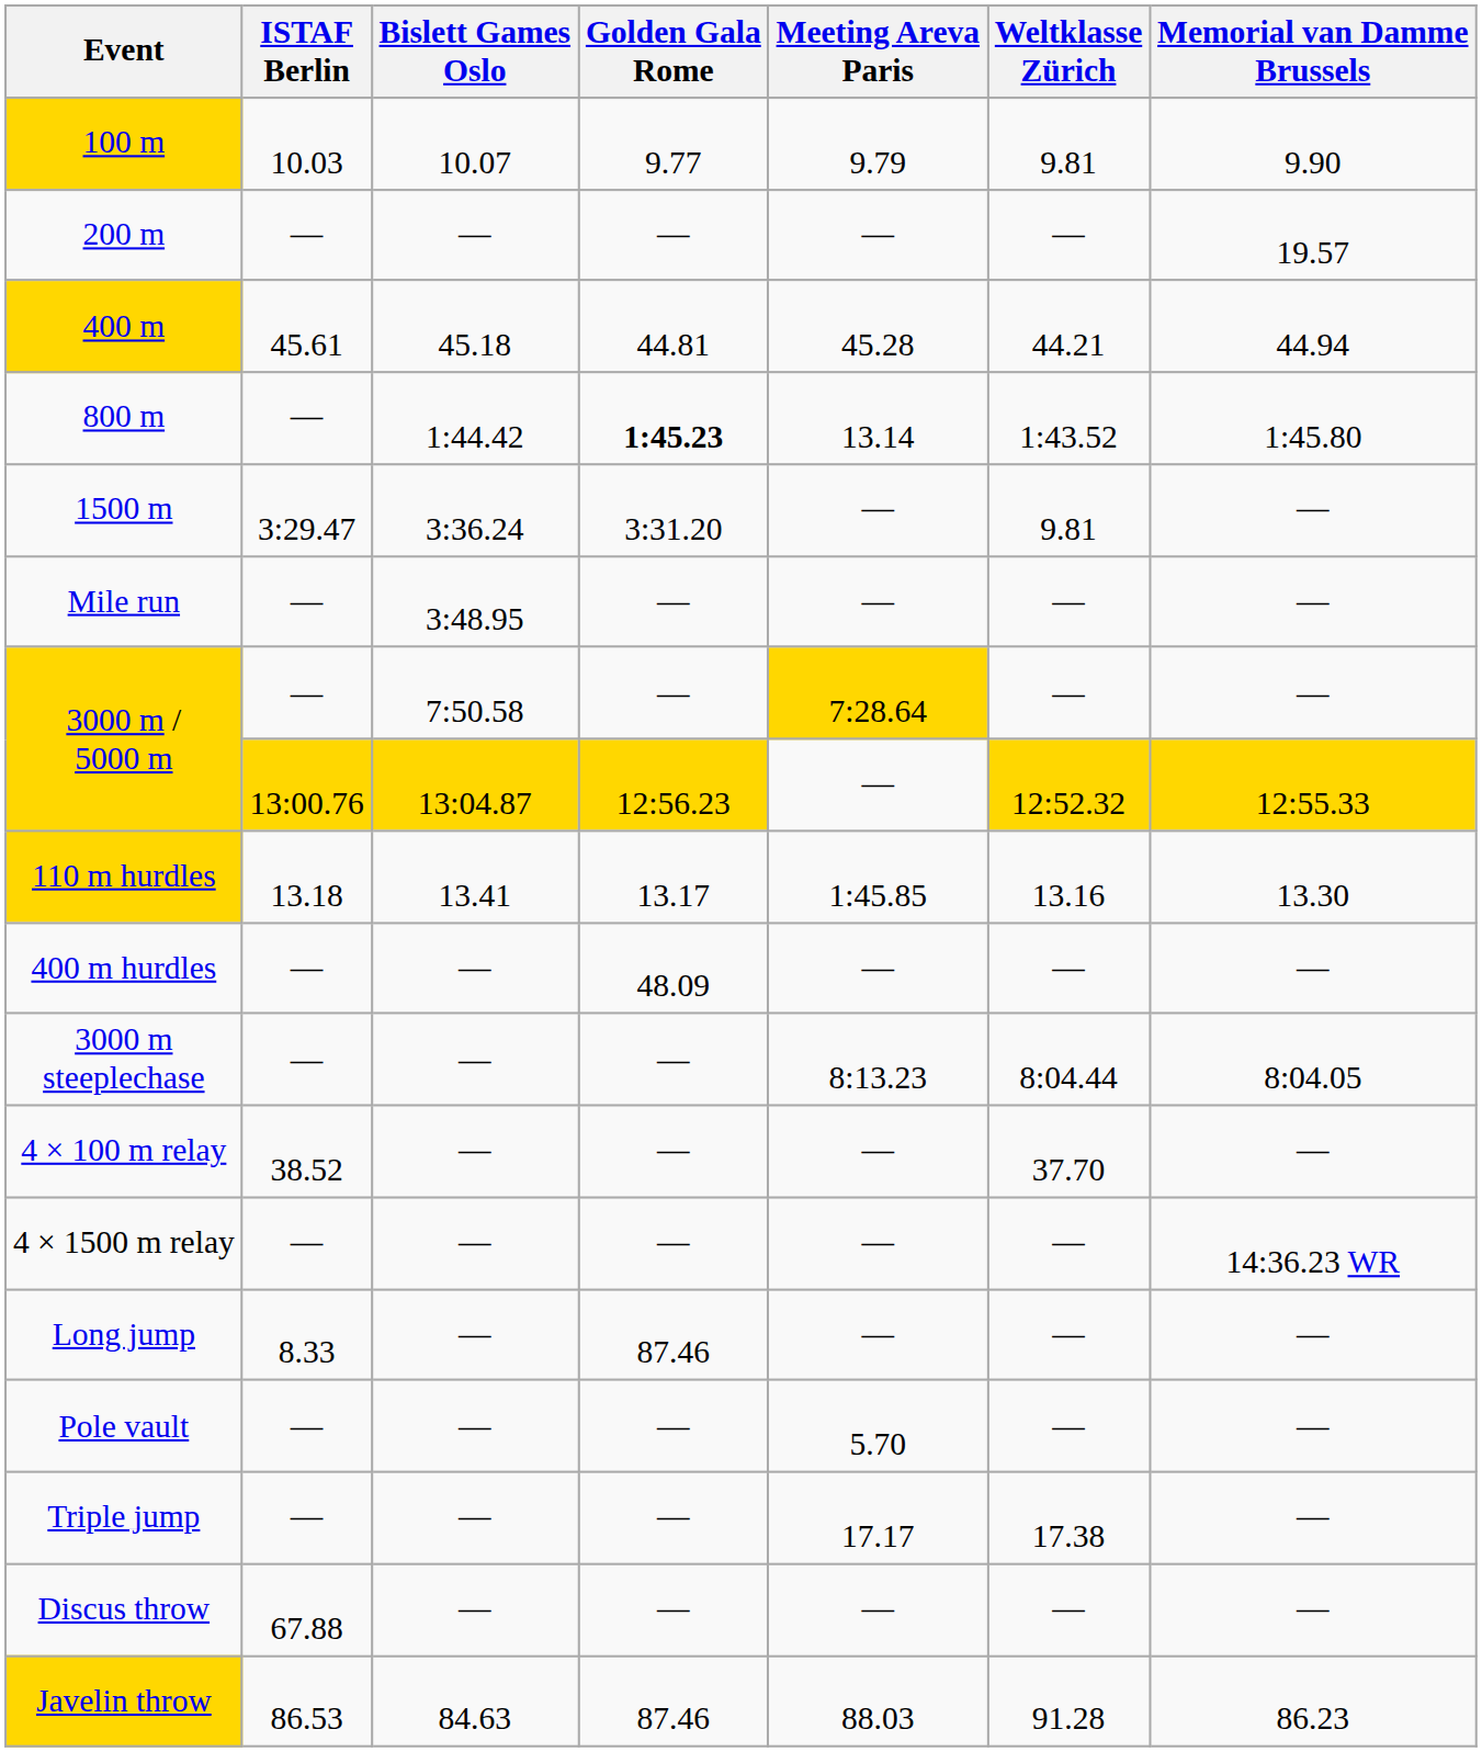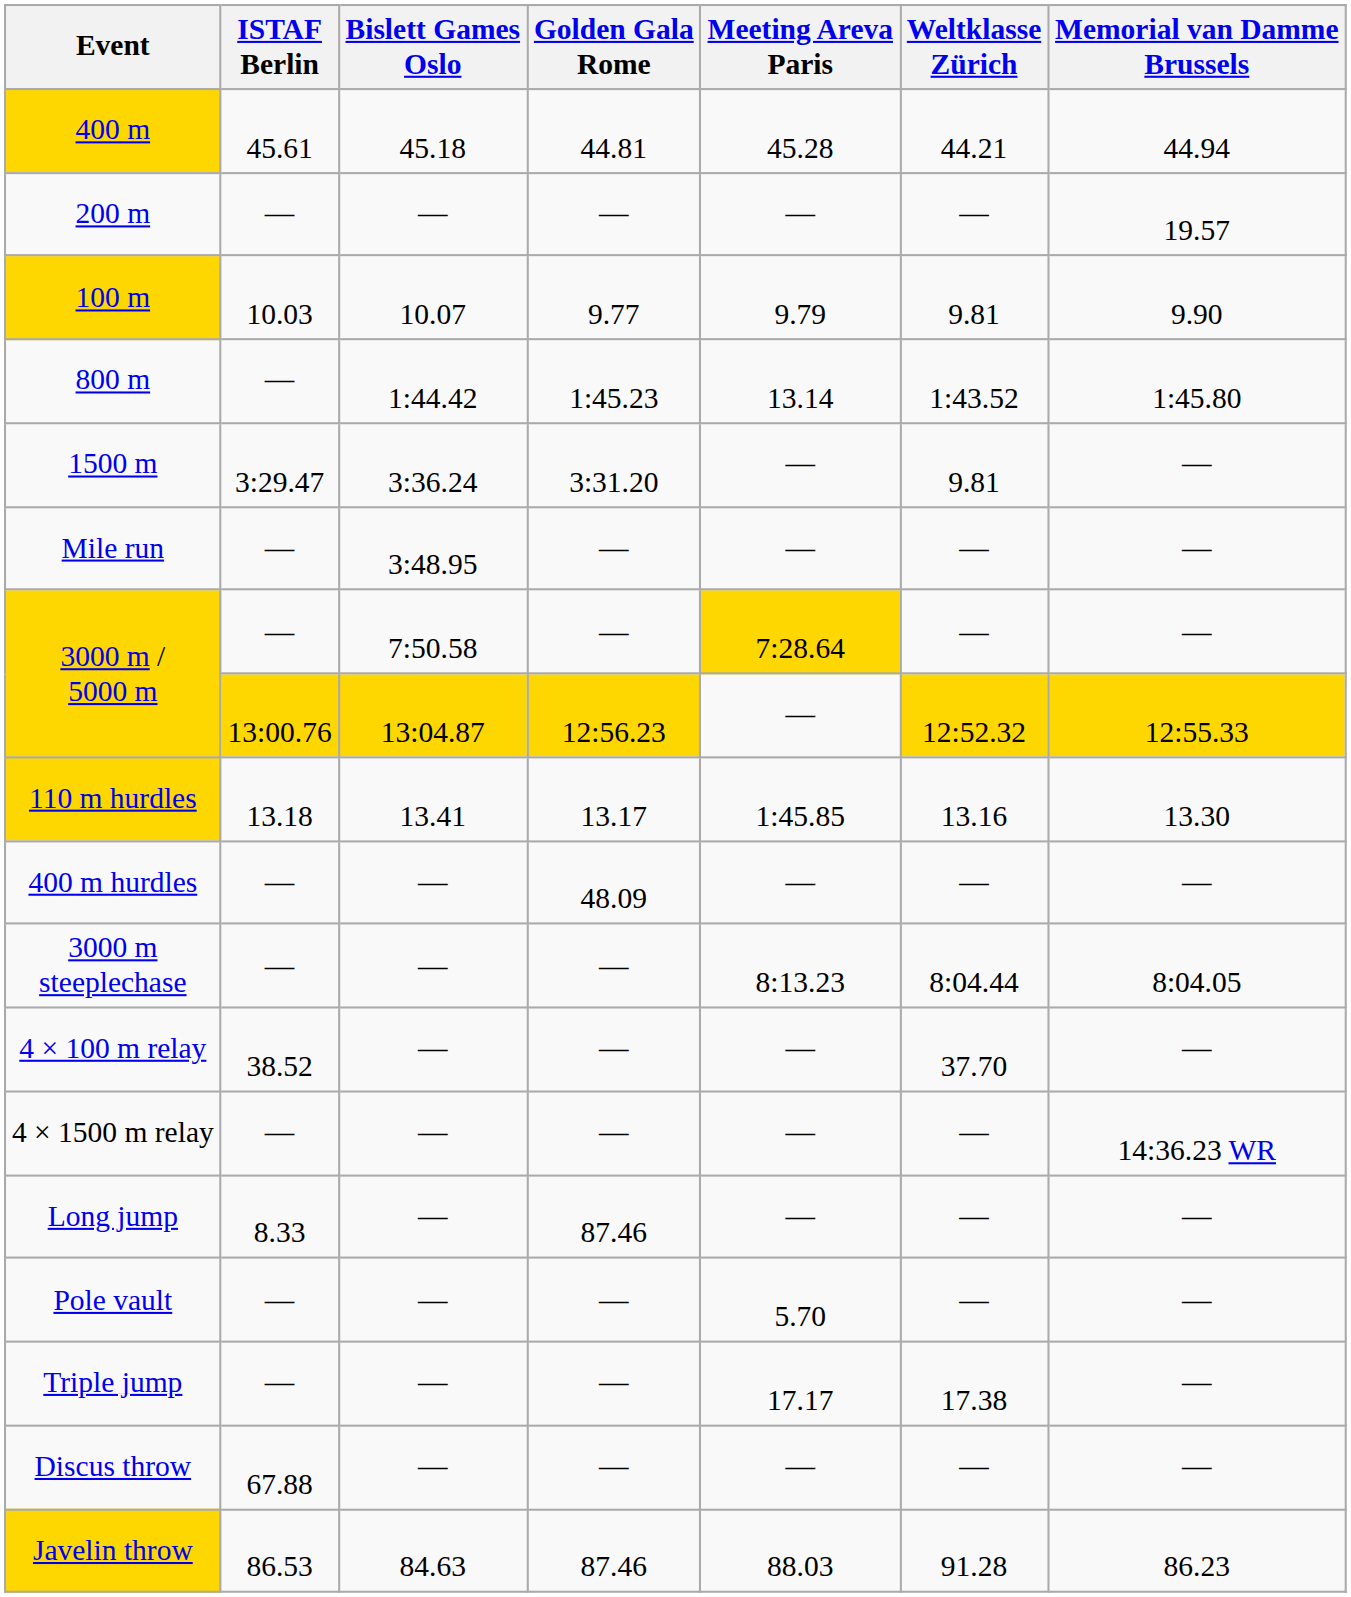 <table class="wikitable" style="text-align:center; font-size:90%">
 <tr>
 <th align="center"><strong>Event</strong></th>
 <th align="center"><strong><a href='#'>ISTAF</a><br>Berlin</strong></th>
 <th align="center"><strong><a href='#'>Bislett Games</a><br><a href='#'>Oslo</a></strong></th>
 <th align="center"><strong><a href='#'>Golden Gala</a><br>Rome</strong></th>
 <th align="center"><strong><a href='#'>Meeting Areva</a><br>Paris</strong></th>
 <th align="center"><strong><a href='#'>Weltklasse</a><br><a href='#'>Zürich</a></strong></th>
 <th align="center"><strong><a href='#'>Memorial van Damme</a><br><a href='#'>Brussels</a></strong></th>
 </tr>
 <tr>
-<td bgcolor="gold"><a href='#'>100 m</a></td>
-<td><br> 10.03</td>
-<td><br> 10.07</td>
-<td><br> 9.77</td>
-<td><br> 9.79</td>
-<td><br> 9.81</td>
-<td><br> 9.90</td>
+<td bgcolor="gold"><a href='#'>400 m</a></td>
+<td><br>45.61</td>
+<td><br> 45.18</td>
+<td><br> 44.81</td>
+<td><br> 45.28</td>
+<td><br> 44.21</td>
+<td><br> 44.94</td>
 </tr>
 <tr>
 <td><a href='#'>200 m</a></td>
 <td>—</td>
 <td>—</td>
 <td>—</td>
 <td>—</td>
 <td>—</td>
 <td><br> 19.57</td>
 </tr>
 <tr>
-<td bgcolor="gold"><a href='#'>400 m</a></td>
-<td><br>45.61</td>
-<td><br> 45.18</td>
-<td><br> 44.81</td>
-<td><br> 45.28</td>
-<td><br> 44.21</td>
-<td><br> 44.94</td>
+<td bgcolor="gold"><a href='#'>100 m</a></td>
+<td><br> 10.03</td>
+<td><br> 10.07</td>
+<td><br> 9.77</td>
+<td><br> 9.79</td>
+<td><br> 9.81</td>
+<td><br> 9.90</td>
 </tr>
 <tr>
 <td><a href='#'>800 m</a></td>
 <td>—</td>
 <td><br>1:44.42</td>
-<td><strong><br>1:45.23</strong></td>
+<td><br>1:45.23</td>
 <td><br>13.14</td>
 <td><br>1:43.52</td>
 <td><br>1:45.80</td>
 </tr>
 <tr>
 <td><a href='#'>1500 m</a></td>
 <td><br>3:29.47</td>
 <td><br>3:36.24</td>
 <td><br>3:31.20</td>
 <td>—</td>
 <td><br> 9.81</td>
 <td>—</td>
 </tr>
 <tr>
 <td><a href='#'>Mile run</a></td>
 <td>—</td>
 <td><br>3:48.95</td>
 <td>—</td>
 <td>—</td>
 <td>—</td>
 <td>—</td>
 </tr>
 <tr>
 <td bgcolor="gold" rowspan=2><a href='#'>3000 m</a> /<br> <a href='#'>5000 m</a></td>
 <td>—</td>
 <td><br> 7:50.58</td>
 <td>—</td>
 <td bgcolor="gold"><br>7:28.64</td>
 <td>—</td>
 <td>—</td>
 </tr>
 <tr>
 <td bgcolor="gold"><br>13:00.76</td>
 <td bgcolor="gold"><br> 13:04.87</td>
 <td bgcolor="gold"><br> 12:56.23</td>
 <td>—</td>
 <td bgcolor="gold"><br> 12:52.32</td>
 <td bgcolor="gold"><br> 12:55.33</td>
 </tr>
 <tr>
 <td bgcolor="gold"><a href='#'>110 m hurdles</a></td>
 <td><br>13.18</td>
 <td><br>13.41</td>
 <td><br>13.17</td>
 <td><br>1:45.85</td>
 <td><br>13.16</td>
 <td><br>13.30</td>
 </tr>
 <tr>
 <td><a href='#'>400 m hurdles</a></td>
 <td>—</td>
 <td>—</td>
 <td><br>48.09</td>
 <td>—</td>
 <td>—</td>
 <td>—</td>
 </tr>
 <tr>
 <td><a href='#'>3000 m<br> steeplechase</a></td>
 <td>—</td>
 <td>—</td>
 <td>—</td>
 <td><br>8:13.23</td>
 <td><br>8:04.44</td>
 <td><br>8:04.05</td>
 </tr>
 <tr>
 <td><a href='#'>4 × 100 m relay</a></td>
 <td><br> 38.52</td>
 <td>—</td>
 <td>—</td>
 <td>—</td>
 <td><br>37.70</td>
 <td>—</td>
 </tr>
 <tr>
 <td>4 × 1500 m relay</td>
 <td>—</td>
 <td>—</td>
 <td>—</td>
 <td>—</td>
 <td>—</td>
 <td><br>14:36.23 <a href='#'>WR</a></td>
 </tr>
 <tr>
 <td><a href='#'>Long jump</a></td>
 <td><br>8.33</td>
 <td>—</td>
 <td><br>87.46</td>
 <td>—</td>
 <td>—</td>
 <td>—</td>
 </tr>
 <tr>
 <td><a href='#'>Pole vault</a></td>
 <td>—</td>
 <td>—</td>
 <td>—</td>
 <td><br>5.70</td>
 <td>—</td>
 <td>—</td>
 </tr>
 <tr>
 <td><a href='#'>Triple jump</a></td>
 <td>—</td>
 <td>—</td>
 <td>—</td>
 <td><br>17.17</td>
 <td><br>17.38</td>
 <td>—</td>
 </tr>
 <tr>
 <td><a href='#'>Discus throw</a></td>
 <td><br>67.88</td>
 <td>—</td>
 <td>—</td>
 <td>—</td>
 <td>—</td>
 <td>—</td>
 </tr>
 <tr>
 <td bgcolor="gold"><a href='#'>Javelin throw</a></td>
 <td><br>86.53</td>
 <td><br>84.63</td>
 <td><br>87.46</td>
 <td><br>88.03</td>
 <td><br>91.28</td>
 <td><br>86.23</td>
 </tr>
 </table>
